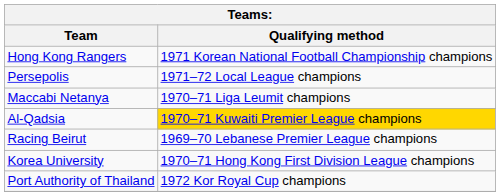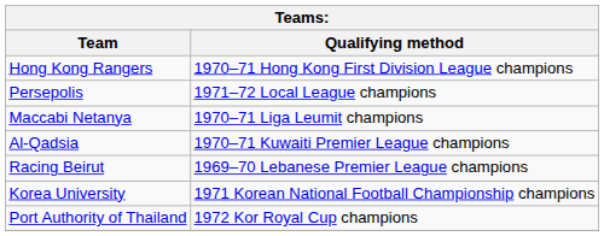 <table class="wikitable">
 <tr>
 <th colspan=3>Teams:</th>
 </tr>
 <tr>
 <th>Team</th>
 <th>Qualifying method</th>
 </tr>
 <tr>
 <td> <a href='#'>Hong Kong Rangers</a></td>
-<td><a href='#'>1971 Korean National Football Championship</a> champions</td>
+<td><a href='#'>1970–71 Hong Kong First Division League</a> champions</td>
 </tr>
 <tr>
 <td> <a href='#'>Persepolis</a></td>
 <td><a href='#'>1971–72 Local League</a> champions</td>
 </tr>
 <tr>
 <td> <a href='#'>Maccabi Netanya</a></td>
 <td><a href='#'>1970–71 Liga Leumit</a> champions</td>
 </tr>
 <tr>
 <td> <a href='#'>Al-Qadsia</a></td>
-<td style="background: gold;"><a href='#'>1970–71 Kuwaiti Premier League</a> champions</td>
+<td><a href='#'>1970–71 Kuwaiti Premier League</a> champions</td>
 </tr>
 <tr>
 <td> <a href='#'>Racing Beirut</a></td>
 <td><a href='#'>1969–70 Lebanese Premier League</a> champions</td>
 </tr>
 <tr>
 <td> <a href='#'>Korea University</a></td>
-<td><a href='#'>1970–71 Hong Kong First Division League</a> champions</td>
+<td><a href='#'>1971 Korean National Football Championship</a> champions</td>
 </tr>
 <tr>
 <td> <a href='#'>Port Authority of Thailand</a></td>
 <td><a href='#'>1972 Kor Royal Cup</a> champions</td>
 </tr>
 <tr>
 </tr>
 </table>
